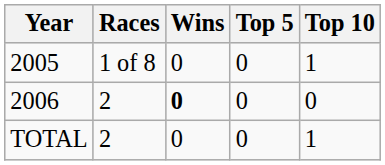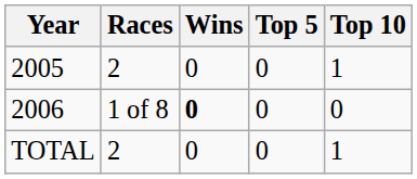 <table class="wikitable">
 <tr>
 <th>Year</th>
 <th>Races</th>
 <th>Wins</th>
 <th>Top 5</th>
 <th>Top 10</th>
 </tr>
 <tr>
 <td>2005</td>
-<td>1 of 8</td>
+<td>2</td>
 <td>0</td>
 <td>0</td>
 <td>1</td>
 </tr>
 <tr>
 <td>2006</td>
-<td>2</td>
+<td>1 of 8</td>
 <td><strong>0</strong></td>
 <td>0</td>
 <td>0</td>
 </tr>
 <tr>
 <td>TOTAL</td>
 <td>2</td>
 <td>0</td>
 <td>0</td>
 <td>1</td>
 </tr>
 </table>
